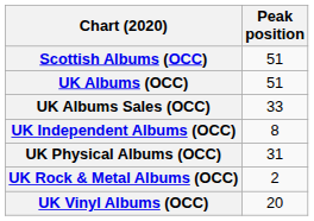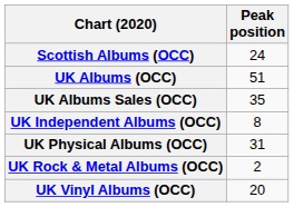 <table class="wikitable sortable plainrowheaders" style="text-align:center">
 <tr>
 <th scope="col">Chart (2020)</th>
 <th scope="col">Peak<br>position</th>
 </tr>
 <tr>
 <th scope="row"><a href='#'>Scottish Albums</a> (<a href='#'>OCC</a>)</th>
-<td>51</td>
+<td>24</td>
 </tr>
 <tr>
 <th scope="row"><a href='#'>UK Albums</a> (OCC)</th>
 <td>51</td>
 </tr>
 <tr>
 <th scope="row">UK Albums Sales (OCC)</th>
-<td>33</td>
+<td>35</td>
 </tr>
 <tr>
 <th scope="row"><a href='#'>UK Independent Albums</a> (OCC)</th>
 <td>8</td>
 </tr>
 <tr>
 <th scope="row">UK Physical Albums (OCC)</th>
 <td>31</td>
 </tr>
 <tr>
 <th scope="row"><a href='#'>UK Rock & Metal Albums</a> (OCC)</th>
 <td>2</td>
 </tr>
 <tr>
 <th scope="row"><a href='#'>UK Vinyl Albums</a> (OCC)</th>
 <td>20</td>
 </tr>
 </table>
